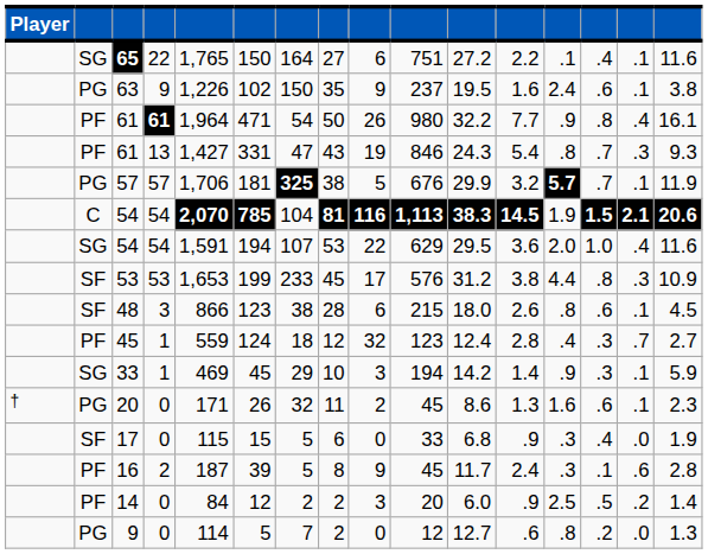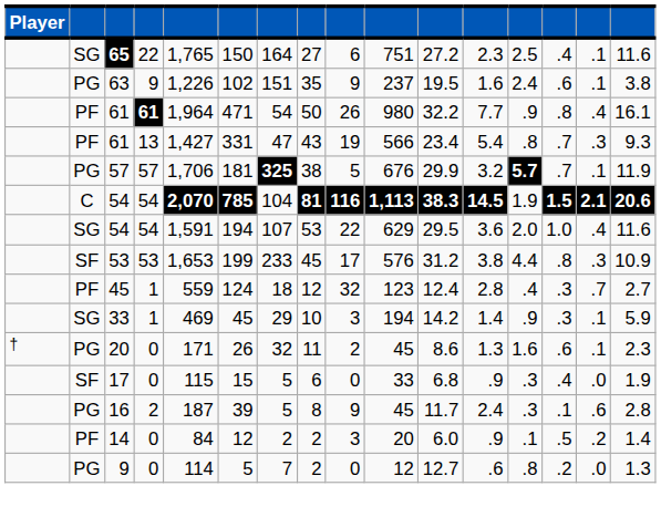 <table class="wikitable sortable" style="font-size: 95%; text-align:right;">
 <tr>
 <th style="background:#0057B7; color:#FFFFFF; border-top:#010101 3px solid; border-bottom:#010101 3px solid;">Player</th>
 <th style="background:#0057B7; color:#FFFFFF; border-top:#010101 3px solid; border-bottom:#010101 3px solid;"></th>
 <th style="background:#0057B7; color:#FFFFFF; border-top:#010101 3px solid; border-bottom:#010101 3px solid;"></th>
 <th style="background:#0057B7; color:#FFFFFF; border-top:#010101 3px solid; border-bottom:#010101 3px solid;"></th>
 <th style="background:#0057B7; color:#FFFFFF; border-top:#010101 3px solid; border-bottom:#010101 3px solid;"></th>
 <th style="background:#0057B7; color:#FFFFFF; border-top:#010101 3px solid; border-bottom:#010101 3px solid;"></th>
 <th style="background:#0057B7; color:#FFFFFF; border-top:#010101 3px solid; border-bottom:#010101 3px solid;"></th>
 <th style="background:#0057B7; color:#FFFFFF; border-top:#010101 3px solid; border-bottom:#010101 3px solid;"></th>
 <th style="background:#0057B7; color:#FFFFFF; border-top:#010101 3px solid; border-bottom:#010101 3px solid;"></th>
 <th style="background:#0057B7; color:#FFFFFF; border-top:#010101 3px solid; border-bottom:#010101 3px solid;"></th>
 <th style="background:#0057B7; color:#FFFFFF; border-top:#010101 3px solid; border-bottom:#010101 3px solid;"></th>
 <th style="background:#0057B7; color:#FFFFFF; border-top:#010101 3px solid; border-bottom:#010101 3px solid;"></th>
 <th style="background:#0057B7; color:#FFFFFF; border-top:#010101 3px solid; border-bottom:#010101 3px solid;"></th>
 <th style="background:#0057B7; color:#FFFFFF; border-top:#010101 3px solid; border-bottom:#010101 3px solid;"></th>
 <th style="background:#0057B7; color:#FFFFFF; border-top:#010101 3px solid; border-bottom:#010101 3px solid;"></th>
 <th style="background:#0057B7; color:#FFFFFF; border-top:#010101 3px solid; border-bottom:#010101 3px solid;"></th>
 </tr>
 <tr>
 <td style="text-align:left;"></td>
 <td style="text-align:center;">SG</td>
 <td style="background:#010101; color:#FFFFFF;"><strong>65</strong></td>
 <td>22</td>
 <td>1,765</td>
 <td>150</td>
 <td>164</td>
 <td>27</td>
 <td>6</td>
 <td>751</td>
 <td>27.2</td>
-<td>2.2</td>
-<td>.1</td>
+<td>2.3</td>
+<td>2.5</td>
 <td>.4</td>
 <td>.1</td>
 <td>11.6</td>
 </tr>
 <tr>
 <td style="text-align:left;"></td>
 <td style="text-align:center;">PG</td>
 <td>63</td>
 <td>9</td>
 <td>1,226</td>
 <td>102</td>
-<td>150</td>
+<td>151</td>
 <td>35</td>
 <td>9</td>
 <td>237</td>
 <td>19.5</td>
 <td>1.6</td>
 <td>2.4</td>
 <td>.6</td>
 <td>.1</td>
 <td>3.8</td>
 </tr>
 <tr>
 <td style="text-align:left;"></td>
 <td style="text-align:center;">PF</td>
 <td>61</td>
 <td style="background:#010101; color:#FFFFFF;"><strong>61</strong></td>
 <td>1,964</td>
 <td>471</td>
 <td>54</td>
 <td>50</td>
 <td>26</td>
 <td>980</td>
 <td>32.2</td>
 <td>7.7</td>
 <td>.9</td>
 <td>.8</td>
 <td>.4</td>
 <td>16.1</td>
 </tr>
 <tr>
 <td style="text-align:left;"></td>
 <td style="text-align:center;">PF</td>
 <td>61</td>
 <td>13</td>
 <td>1,427</td>
 <td>331</td>
 <td>47</td>
 <td>43</td>
 <td>19</td>
-<td>846</td>
-<td>24.3</td>
+<td>566</td>
+<td>23.4</td>
 <td>5.4</td>
 <td>.8</td>
 <td>.7</td>
 <td>.3</td>
 <td>9.3</td>
 </tr>
 <tr>
 <td style="text-align:left;"></td>
 <td style="text-align:center;">PG</td>
 <td>57</td>
 <td>57</td>
 <td>1,706</td>
 <td>181</td>
 <td style="background:#010101; color:#FFFFFF;"><strong>325</strong></td>
 <td>38</td>
 <td>5</td>
 <td>676</td>
 <td>29.9</td>
 <td>3.2</td>
 <td style="background:#010101; color:#FFFFFF;"><strong>5.7</strong></td>
 <td>.7</td>
 <td>.1</td>
 <td>11.9</td>
 </tr>
 <tr>
 <td style="text-align:left;"></td>
 <td style="text-align:center;">C</td>
 <td>54</td>
 <td>54</td>
 <td style="background:#010101; color:#FFFFFF;"><strong>2,070</strong></td>
 <td style="background:#010101; color:#FFFFFF;"><strong>785</strong></td>
 <td>104</td>
 <td style="background:#010101; color:#FFFFFF;"><strong>81</strong></td>
 <td style="background:#010101; color:#FFFFFF;"><strong>116</strong></td>
 <td style="background:#010101; color:#FFFFFF;"><strong>1,113</strong></td>
 <td style="background:#010101; color:#FFFFFF;"><strong>38.3</strong></td>
 <td style="background:#010101; color:#FFFFFF;"><strong>14.5</strong></td>
 <td>1.9</td>
 <td style="background:#010101; color:#FFFFFF;"><strong>1.5</strong></td>
 <td style="background:#010101; color:#FFFFFF;"><strong>2.1</strong></td>
 <td style="background:#010101; color:#FFFFFF;"><strong>20.6</strong></td>
 </tr>
 <tr>
 <td style="text-align:left;"></td>
 <td style="text-align:center;">SG</td>
 <td>54</td>
 <td>54</td>
 <td>1,591</td>
 <td>194</td>
 <td>107</td>
 <td>53</td>
 <td>22</td>
 <td>629</td>
 <td>29.5</td>
 <td>3.6</td>
 <td>2.0</td>
 <td>1.0</td>
 <td>.4</td>
 <td>11.6</td>
 </tr>
 <tr>
 <td style="text-align:left;"></td>
 <td style="text-align:center;">SF</td>
 <td>53</td>
 <td>53</td>
 <td>1,653</td>
 <td>199</td>
 <td>233</td>
 <td>45</td>
 <td>17</td>
 <td>576</td>
 <td>31.2</td>
 <td>3.8</td>
 <td>4.4</td>
 <td>.8</td>
 <td>.3</td>
 <td>10.9</td>
 </tr>
 <tr>
 <td style="text-align:left;"></td>
-<td style="text-align:center;">SF</td>
-<td>48</td>
-<td>3</td>
-<td>866</td>
-<td>123</td>
-<td>38</td>
-<td>28</td>
-<td>6</td>
-<td>215</td>
-<td>18.0</td>
-<td>2.6</td>
-<td>.8</td>
-<td>.6</td>
-<td>.1</td>
-<td>4.5</td>
-</tr>
-<tr>
-<td style="text-align:left;"></td>
 <td style="text-align:center;">PF</td>
 <td>45</td>
 <td>1</td>
 <td>559</td>
 <td>124</td>
 <td>18</td>
 <td>12</td>
 <td>32</td>
 <td>123</td>
 <td>12.4</td>
 <td>2.8</td>
 <td>.4</td>
 <td>.3</td>
 <td>.7</td>
 <td>2.7</td>
 </tr>
 <tr>
 <td style="text-align:left;"></td>
 <td style="text-align:center;">SG</td>
 <td>33</td>
 <td>1</td>
 <td>469</td>
 <td>45</td>
 <td>29</td>
 <td>10</td>
 <td>3</td>
 <td>194</td>
 <td>14.2</td>
 <td>1.4</td>
 <td>.9</td>
 <td>.3</td>
 <td>.1</td>
 <td>5.9</td>
 </tr>
 <tr>
 <td style="text-align:left;"><sup>†</sup></td>
 <td style="text-align:center;">PG</td>
 <td>20</td>
 <td>0</td>
 <td>171</td>
 <td>26</td>
 <td>32</td>
 <td>11</td>
 <td>2</td>
 <td>45</td>
 <td>8.6</td>
 <td>1.3</td>
 <td>1.6</td>
 <td>.6</td>
 <td>.1</td>
 <td>2.3</td>
 </tr>
 <tr>
 <td style="text-align:left;"></td>
 <td style="text-align:center;">SF</td>
 <td>17</td>
 <td>0</td>
 <td>115</td>
 <td>15</td>
 <td>5</td>
 <td>6</td>
 <td>0</td>
 <td>33</td>
 <td>6.8</td>
 <td>.9</td>
 <td>.3</td>
 <td>.4</td>
 <td>.0</td>
 <td>1.9</td>
 </tr>
 <tr>
 <td style="text-align:left;"></td>
-<td style="text-align:center;">PF</td>
+<td style="text-align:center;">PG</td>
 <td>16</td>
 <td>2</td>
 <td>187</td>
 <td>39</td>
 <td>5</td>
 <td>8</td>
 <td>9</td>
 <td>45</td>
 <td>11.7</td>
 <td>2.4</td>
 <td>.3</td>
 <td>.1</td>
 <td>.6</td>
 <td>2.8</td>
 </tr>
 <tr>
 <td style="text-align:left;"></td>
 <td style="text-align:center;">PF</td>
 <td>14</td>
 <td>0</td>
 <td>84</td>
 <td>12</td>
 <td>2</td>
 <td>2</td>
 <td>3</td>
 <td>20</td>
 <td>6.0</td>
 <td>.9</td>
-<td>2.5</td>
+<td>.1</td>
 <td>.5</td>
 <td>.2</td>
 <td>1.4</td>
 </tr>
 <tr>
 <td style="text-align:left;"></td>
 <td style="text-align:center;">PG</td>
 <td>9</td>
 <td>0</td>
 <td>114</td>
 <td>5</td>
 <td>7</td>
 <td>2</td>
 <td>0</td>
 <td>12</td>
 <td>12.7</td>
 <td>.6</td>
 <td>.8</td>
 <td>.2</td>
 <td>.0</td>
 <td>1.3</td>
 </tr>
 </table>
